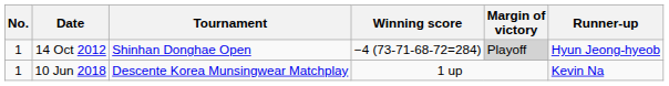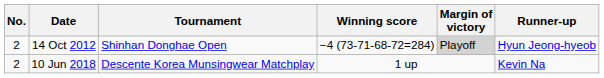 <table class="wikitable" style="font-size:95%;">
 <tr>
 <th>No.</th>
 <th>Date</th>
 <th>Tournament</th>
 <th>Winning score</th>
 <th>Margin of<br>victory</th>
 <th>Runner-up</th>
 </tr>
 <tr>
-<td align=center>1</td>
+<td align=center>2</td>
 <td align=right>14 Oct <a href='#'>2012</a></td>
 <td><a href='#'>Shinhan Donghae Open</a></td>
 <td>−4 (73-71-68-72=284)</td>
 <td style="background: lightgrey;">Playoff</td>
 <td> <a href='#'>Hyun Jeong-hyeob</a></td>
 </tr>
 <tr>
-<td align=center>1</td>
+<td align=center>2</td>
 <td align=right>10 Jun <a href='#'>2018</a></td>
 <td><a href='#'>Descente Korea Munsingwear Matchplay</a></td>
 <td colspan=2 align=center>1 up</td>
 <td> <a href='#'>Kevin Na</a></td>
 </tr>
 </table>
